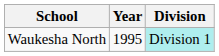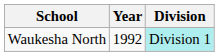 <table class="wikitable">
 <tr>
 <th>School</th>
 <th>Year</th>
 <th>Division</th>
 </tr>
 <tr>
 <td>Waukesha North</td>
-<td>1995</td>
+<td>1992</td>
 <td style="background: paleturquoise;">Division 1</td>
 </tr>
 </table>
